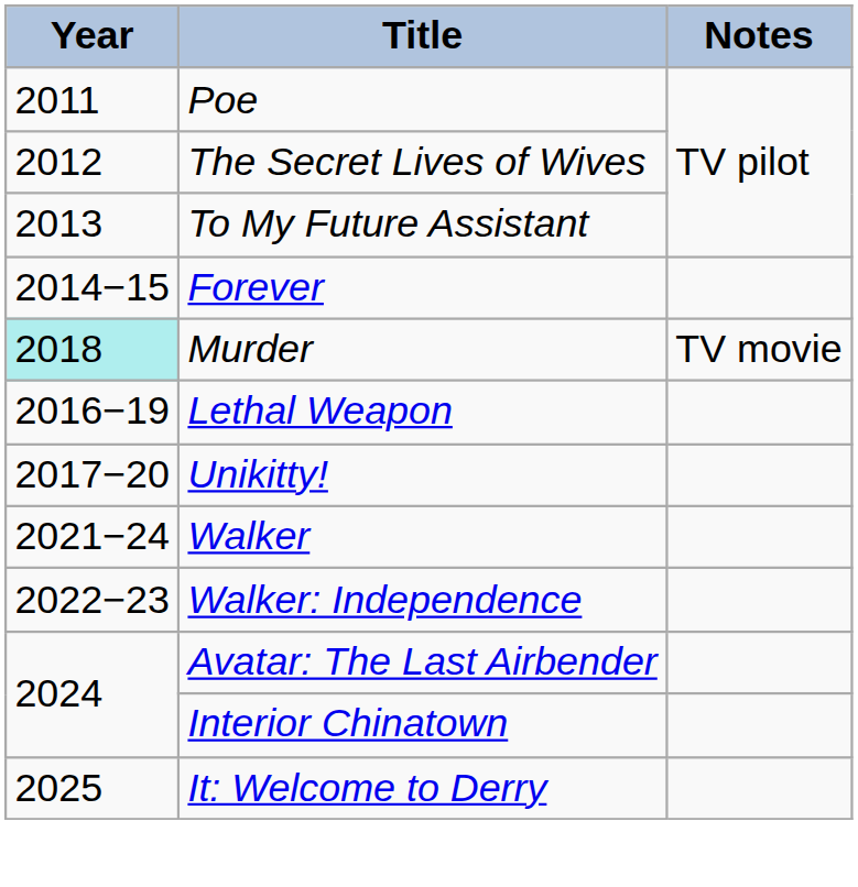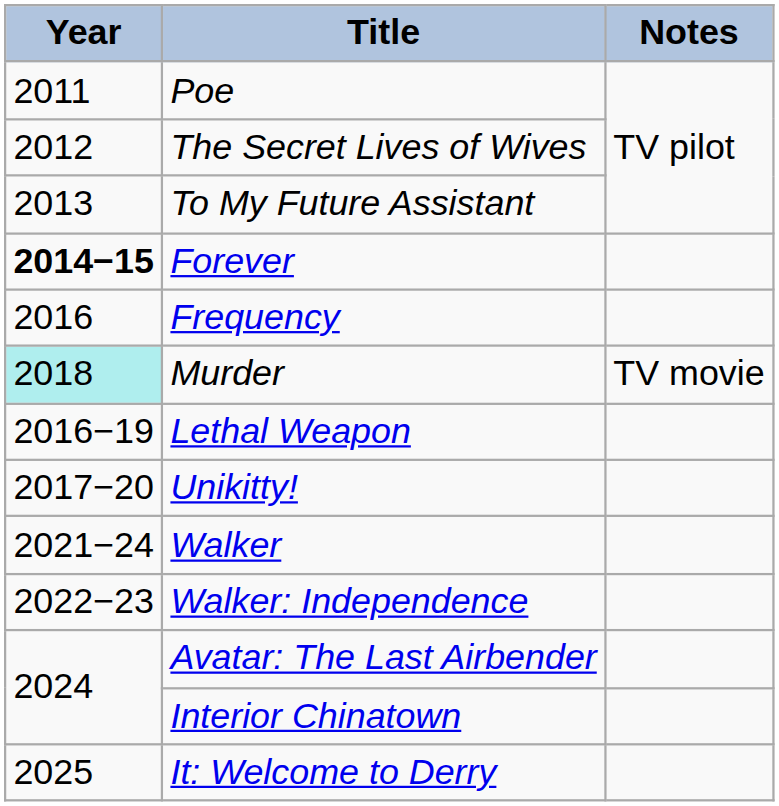 <table class="wikitable">
 <tr>
 <th style="background:#B0C4DE;">Year</th>
 <th style="background:#B0C4DE;">Title</th>
 <th style="background:#B0C4DE;">Notes</th>
 </tr>
 <tr>
 <td>2011</td>
 <td><em>Poe</em></td>
 <td rowspan=3>TV pilot</td>
 </tr>
 <tr>
 <td>2012</td>
 <td><em>The Secret Lives of Wives</em></td>
 </tr>
 <tr>
 <td>2013</td>
 <td><em>To My Future Assistant</em></td>
 </tr>
 <tr>
-<td>2014−15</td>
+<td><strong>2014−15</strong></td>
 <td><em><a href='#'>Forever</a></em></td>
+<td></td>
+</tr>
+<tr>
+<td>2016</td>
+<td><em><a href='#'>Frequency</a></em></td>
 <td></td>
 </tr>
 <tr>
 <td style="background: paleturquoise;">2018</td>
 <td><em>Murder</em></td>
 <td>TV movie</td>
 </tr>
 <tr>
 <td>2016−19</td>
 <td><em><a href='#'>Lethal Weapon</a></em></td>
 <td></td>
 </tr>
 <tr>
 <td>2017−20</td>
 <td><em><a href='#'>Unikitty!</a></em></td>
 <td></td>
 </tr>
 <tr>
 <td>2021−24</td>
 <td><em><a href='#'>Walker</a></em></td>
 <td></td>
 </tr>
 <tr>
 <td>2022−23</td>
 <td><em><a href='#'>Walker: Independence</a></em></td>
 <td></td>
 </tr>
 <tr>
 <td rowspan="2">2024</td>
 <td><em><a href='#'>Avatar: The Last Airbender</a></em></td>
 <td></td>
 </tr>
 <tr>
 <td><em><a href='#'>Interior Chinatown</a></em></td>
 <td></td>
 </tr>
 <tr>
 <td>2025</td>
 <td><em><a href='#'>It: Welcome to Derry</a></em></td>
 <td></td>
 </tr>
 </table>
